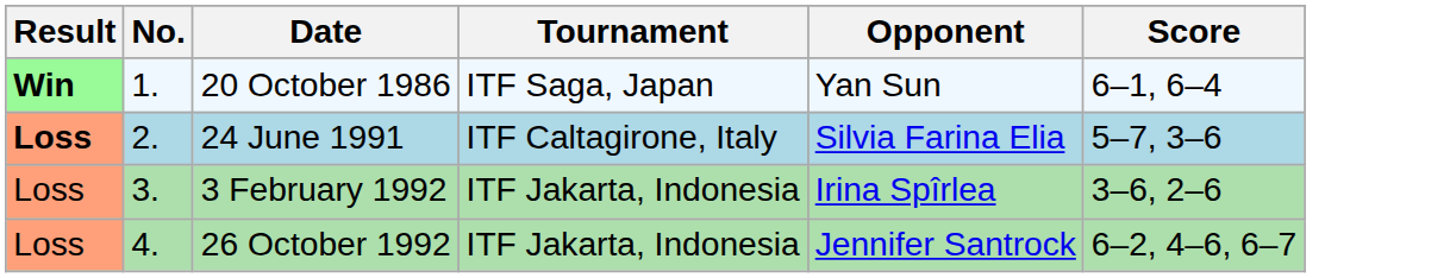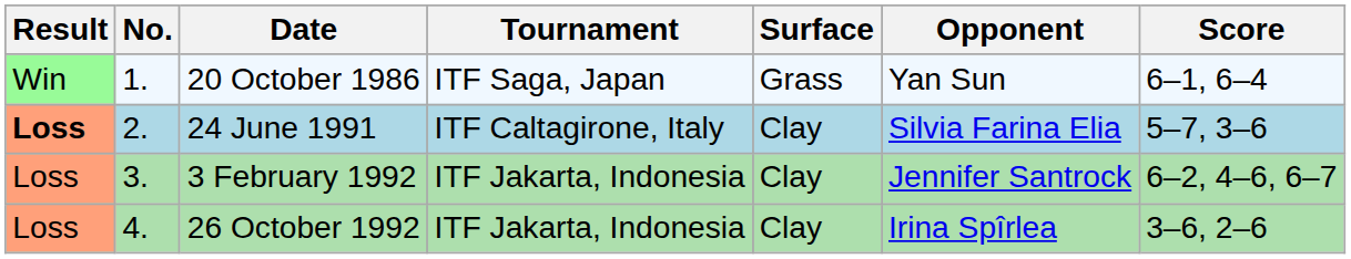 <table class="sortable wikitable">
 <tr>
 <th>Result</th>
 <th>No.</th>
 <th>Date</th>
 <th>Tournament</th>
+<th>Surface</th>
 <th>Opponent</th>
 <th class="unsortable">Score</th>
 </tr>
 <tr bgcolor="#f0f8ff">
-<td style="background:#98fb98;"><strong>Win</strong></td>
+<td style="background:#98fb98;">Win</td>
 <td>1.</td>
 <td>20 October 1986</td>
 <td>ITF Saga, Japan</td>
+<td>Grass</td>
 <td> Yan Sun</td>
 <td>6–1, 6–4</td>
 </tr>
 <tr bgcolor=lightblue>
 <td bgcolor="FFA07A"><strong>Loss</strong></td>
 <td>2.</td>
 <td>24 June 1991</td>
 <td>ITF Caltagirone, Italy</td>
+<td>Clay</td>
 <td> <a href='#'>Silvia Farina Elia</a></td>
 <td>5–7, 3–6</td>
 </tr>
 <tr style="background:#addfad;">
 <td bgcolor="FFA07A">Loss</td>
 <td>3.</td>
 <td>3 February 1992</td>
 <td>ITF Jakarta, Indonesia</td>
-<td> <a href='#'>Irina Spîrlea</a></td>
-<td>3–6, 2–6</td>
+<td>Clay</td>
+<td> <a href='#'>Jennifer Santrock</a></td>
+<td>6–2, 4–6, 6–7</td>
 </tr>
 <tr style="background:#addfad;">
 <td bgcolor="FFA07A">Loss</td>
 <td>4.</td>
 <td>26 October 1992</td>
 <td>ITF Jakarta, Indonesia</td>
-<td> <a href='#'>Jennifer Santrock</a></td>
-<td>6–2, 4–6, 6–7</td>
+<td>Clay</td>
+<td> <a href='#'>Irina Spîrlea</a></td>
+<td>3–6, 2–6</td>
 </tr>
 </table>
